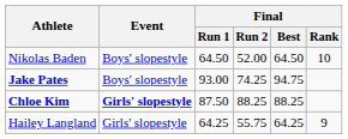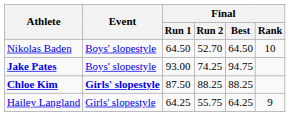 <table class="wikitable" style="font-size:90%">
 <tr>
 <th rowspan=2>Athlete</th>
 <th rowspan=2>Event</th>
 <th colspan=5>Final</th>
 </tr>
 <tr style="font-size:95%">
 <th>Run 1</th>
 <th>Run 2</th>
 <th>Best</th>
 <th>Rank</th>
 </tr>
 <tr align=center>
 <td align=left><a href='#'>Nikolas Baden</a></td>
 <td align=left><a href='#'>Boys' slopestyle</a></td>
 <td>64.50</td>
-<td>52.00</td>
+<td>52.70</td>
 <td>64.50</td>
 <td>10</td>
 </tr>
 <tr align=center>
 <td align=left><strong><a href='#'>Jake Pates</a></strong></td>
 <td align=left><a href='#'>Boys' slopestyle</a></td>
 <td>93.00</td>
 <td>74.25</td>
 <td>94.75</td>
 <td></td>
 </tr>
 <tr align=center>
 <td align=left><strong><a href='#'>Chloe Kim</a></strong></td>
 <td align=left><strong><a href='#'>Girls' slopestyle</a></strong></td>
 <td>87.50</td>
 <td>88.25</td>
 <td>88.25</td>
 <td></td>
 </tr>
 <tr align=center>
 <td align=left><a href='#'>Hailey Langland</a></td>
 <td align=left><a href='#'>Girls' slopestyle</a></td>
 <td>64.25</td>
 <td>55.75</td>
 <td>64.25</td>
 <td>9</td>
 </tr>
 </table>
